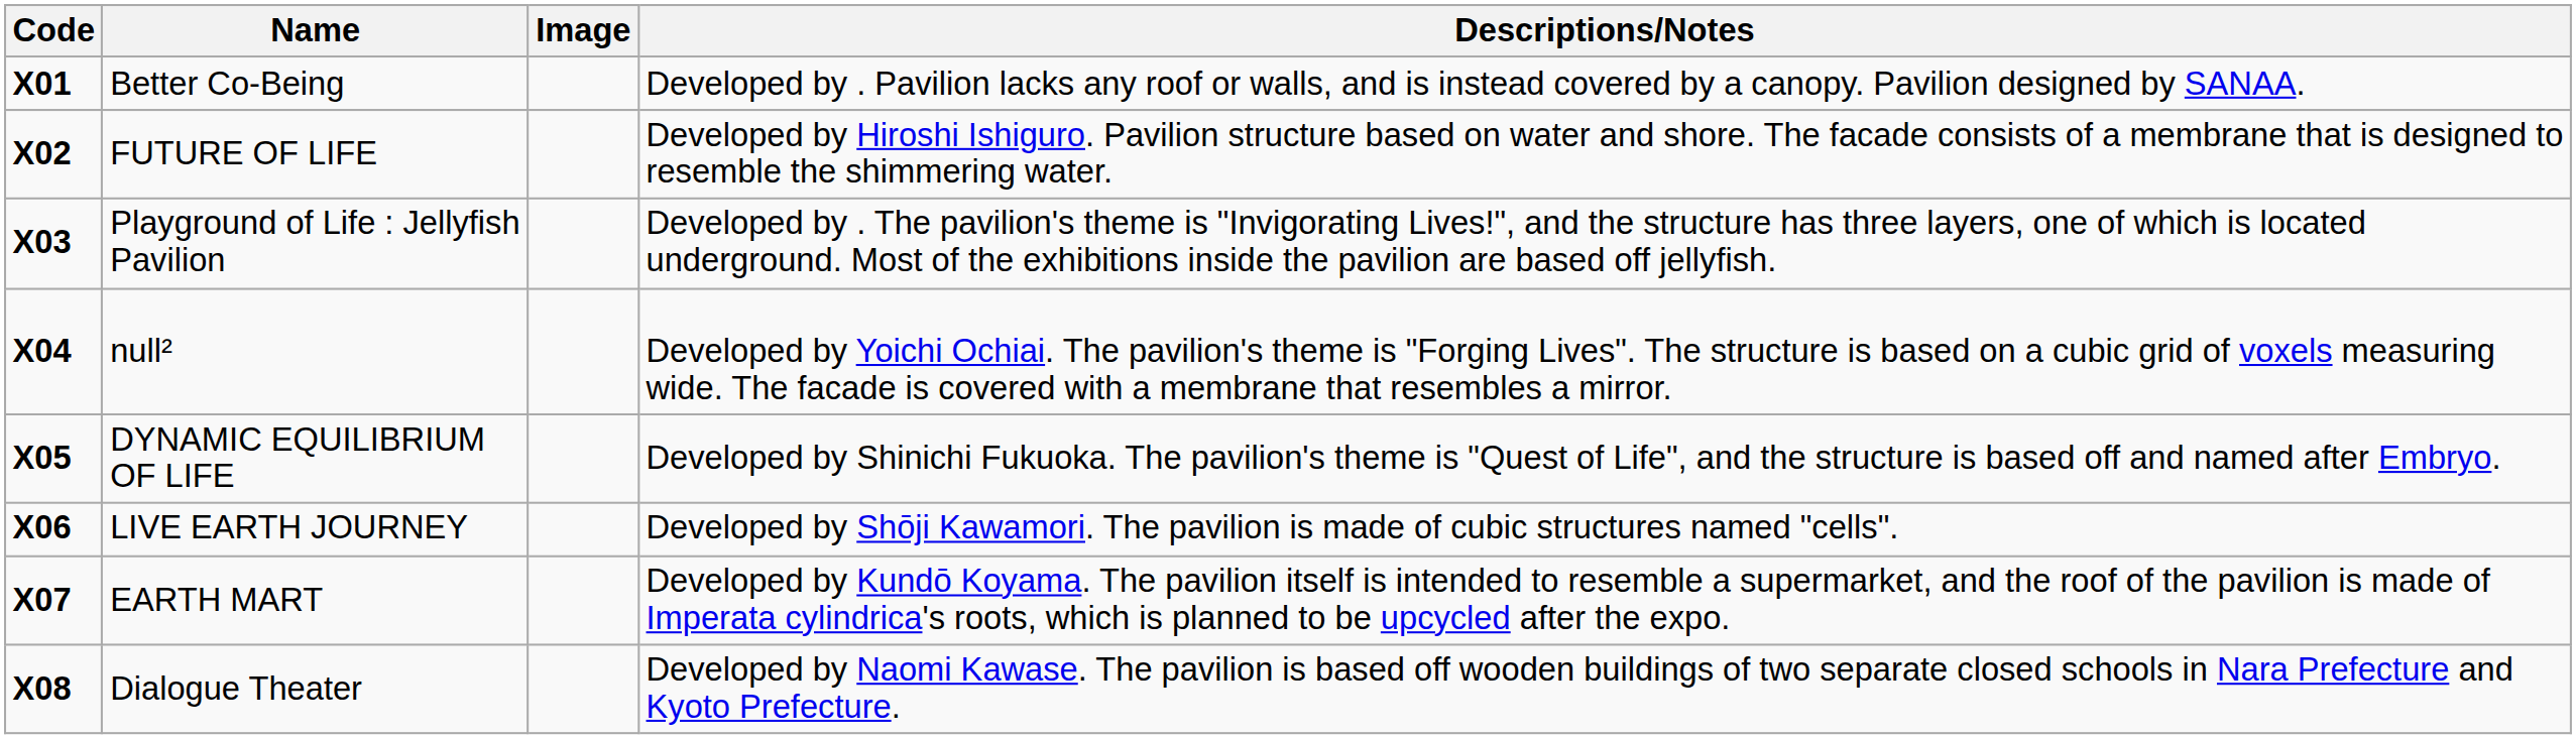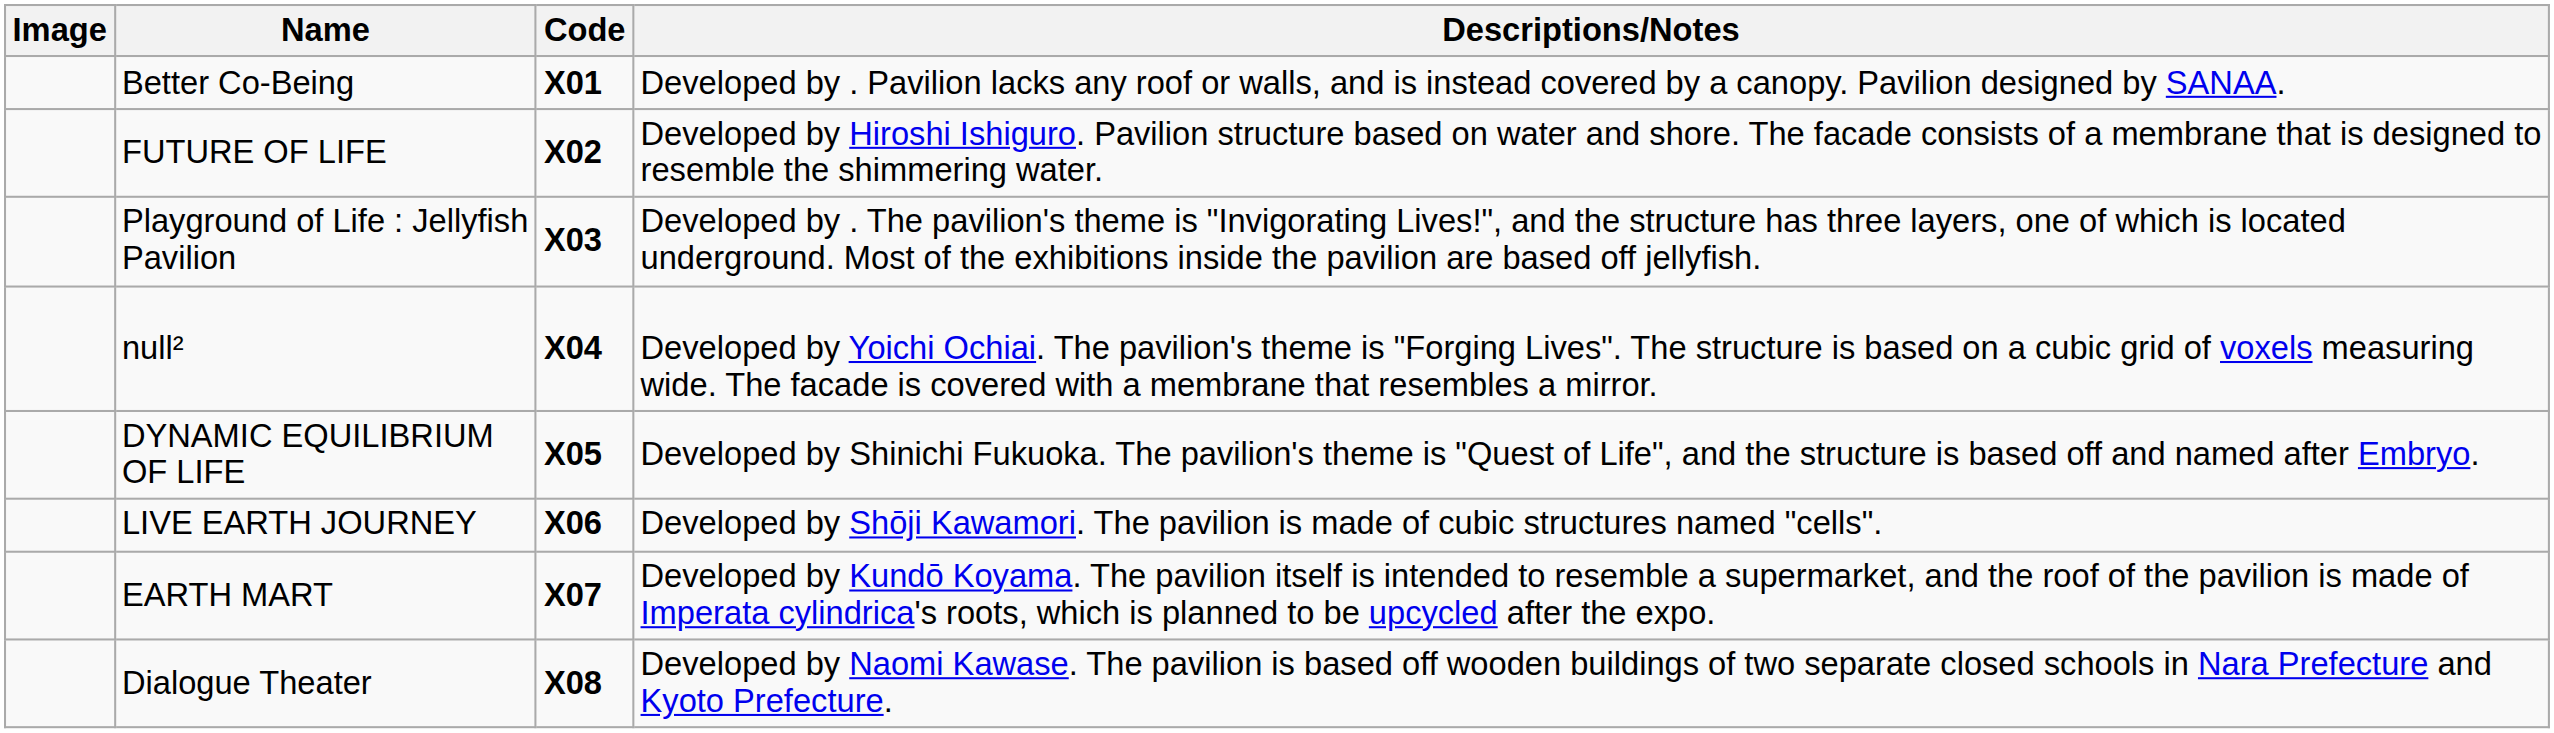 <table class="wikitable">
 <tr>
+<th>Image</th>
+<th>Name</th>
 <th>Code</th>
-<th>Name</th>
-<th>Image</th>
 <th>Descriptions/Notes</th>
 </tr>
 <tr>
+<td></td>
+<td>Better Co-Being</td>
 <td><strong>X01</strong></td>
-<td>Better Co-Being</td>
-<td></td>
 <td>Developed by . Pavilion lacks any roof or walls, and is instead covered by a canopy. Pavilion designed by <a href='#'>SANAA</a>.</td>
 </tr>
 <tr>
+<td></td>
+<td>FUTURE OF LIFE</td>
 <td><strong>X02</strong></td>
-<td>FUTURE OF LIFE</td>
-<td></td>
 <td>Developed by <a href='#'>Hiroshi Ishiguro</a>. Pavilion structure based on water and shore. The facade consists of a membrane that is designed to resemble the shimmering water.</td>
 </tr>
 <tr>
+<td></td>
+<td>Playground of Life : Jellyfish Pavilion</td>
 <td><strong>X03</strong></td>
-<td>Playground of Life : Jellyfish Pavilion</td>
-<td></td>
 <td>Developed by . The pavilion's theme is "Invigorating Lives!", and the structure has three layers, one of which is located underground. Most of the exhibitions inside the pavilion are based off jellyfish.</td>
 </tr>
 <tr>
+<td></td>
+<td>null²</td>
 <td><strong>X04</strong></td>
-<td>null²</td>
-<td></td>
 <td><br>Developed by <a href='#'>Yoichi Ochiai</a>. The pavilion's theme is "Forging Lives". The structure is based on a cubic grid of <a href='#'>voxels</a> measuring  wide. The facade is covered with a membrane that resembles a mirror.</td>
 </tr>
 <tr>
+<td></td>
+<td>DYNAMIC EQUILIBRIUM OF LIFE</td>
 <td><strong>X05</strong></td>
-<td>DYNAMIC EQUILIBRIUM OF LIFE</td>
-<td></td>
 <td>Developed by Shinichi Fukuoka. The pavilion's theme is "Quest of Life", and the structure is based off and named after <a href='#'>Embryo</a>.</td>
 </tr>
 <tr>
+<td></td>
+<td>LIVE EARTH JOURNEY</td>
 <td><strong>X06</strong></td>
-<td>LIVE EARTH JOURNEY</td>
-<td></td>
 <td>Developed by <a href='#'>Shōji Kawamori</a>. The pavilion is made of cubic structures named "cells".</td>
 </tr>
 <tr>
+<td></td>
+<td>EARTH MART</td>
 <td><strong>X07</strong></td>
-<td>EARTH MART</td>
-<td></td>
 <td>Developed by <a href='#'>Kundō Koyama</a>. The pavilion itself is intended to resemble a supermarket, and the roof of the pavilion is made of <a href='#'>Imperata cylindrica</a>'s roots, which is planned to be <a href='#'>upcycled</a> after the expo.</td>
 </tr>
 <tr>
+<td></td>
+<td>Dialogue Theater</td>
 <td><strong>X08</strong></td>
-<td>Dialogue Theater</td>
-<td></td>
 <td>Developed by <a href='#'>Naomi Kawase</a>. The pavilion is based off wooden buildings of two separate closed schools in <a href='#'>Nara Prefecture</a> and <a href='#'>Kyoto Prefecture</a>.</td>
 </tr>
 </table>
